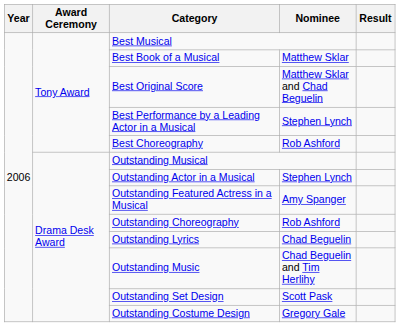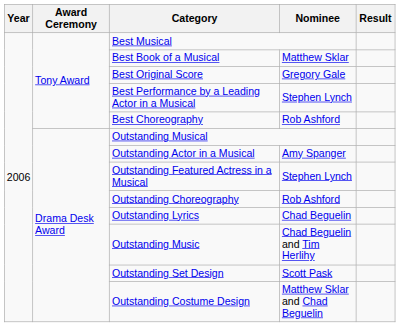 <table class="wikitable" width="95%">
 <tr>
 <th width="5%">Year</th>
 <th width="20%">Award Ceremony</th>
 <th width="45%">Category</th>
 <th width="20%">Nominee</th>
 <th width="10%">Result</th>
 </tr>
 <tr>
 <td rowspan="13" align="center">2006</td>
 <td rowspan="5"><a href='#'>Tony Award</a></td>
 <td colspan="2"><a href='#'>Best Musical</a></td>
 <td></td>
 </tr>
 <tr>
 <td><a href='#'>Best Book of a Musical</a></td>
 <td><a href='#'>Matthew Sklar</a></td>
 <td></td>
 </tr>
 <tr>
 <td><a href='#'>Best Original Score</a></td>
-<td><a href='#'>Matthew Sklar</a> and <a href='#'>Chad Beguelin</a></td>
+<td><a href='#'>Gregory Gale</a></td>
 <td></td>
 </tr>
 <tr>
 <td><a href='#'>Best Performance by a Leading Actor in a Musical</a></td>
 <td><a href='#'>Stephen Lynch</a></td>
 <td></td>
 </tr>
 <tr>
 <td><a href='#'>Best Choreography</a></td>
 <td><a href='#'>Rob Ashford</a></td>
 <td></td>
 </tr>
 <tr>
 <td rowspan="8"><a href='#'>Drama Desk Award</a></td>
 <td colspan="2"><a href='#'>Outstanding Musical</a></td>
 <td></td>
 </tr>
 <tr>
 <td><a href='#'>Outstanding Actor in a Musical</a></td>
-<td><a href='#'>Stephen Lynch</a></td>
+<td><a href='#'>Amy Spanger</a></td>
 <td></td>
 </tr>
 <tr>
 <td><a href='#'>Outstanding Featured Actress in a Musical</a></td>
-<td><a href='#'>Amy Spanger</a></td>
+<td><a href='#'>Stephen Lynch</a></td>
 <td></td>
 </tr>
 <tr>
 <td><a href='#'>Outstanding Choreography</a></td>
 <td><a href='#'>Rob Ashford</a></td>
 <td></td>
 </tr>
 <tr>
 <td><a href='#'>Outstanding Lyrics</a></td>
 <td><a href='#'>Chad Beguelin</a></td>
 <td></td>
 </tr>
 <tr>
 <td><a href='#'>Outstanding Music</a></td>
 <td><a href='#'>Chad Beguelin</a> and <a href='#'>Tim Herlihy</a></td>
 <td></td>
 </tr>
 <tr>
 <td><a href='#'>Outstanding Set Design</a></td>
 <td><a href='#'>Scott Pask</a></td>
 <td></td>
 </tr>
 <tr>
 <td><a href='#'>Outstanding Costume Design</a></td>
-<td><a href='#'>Gregory Gale</a></td>
+<td><a href='#'>Matthew Sklar</a> and <a href='#'>Chad Beguelin</a></td>
 <td></td>
 </tr>
 </table>
